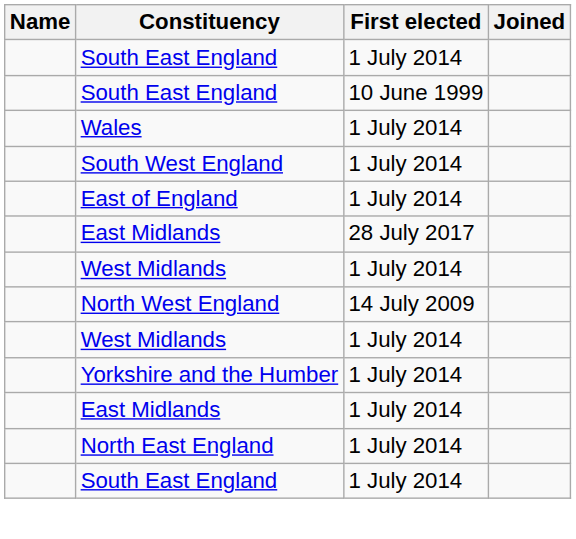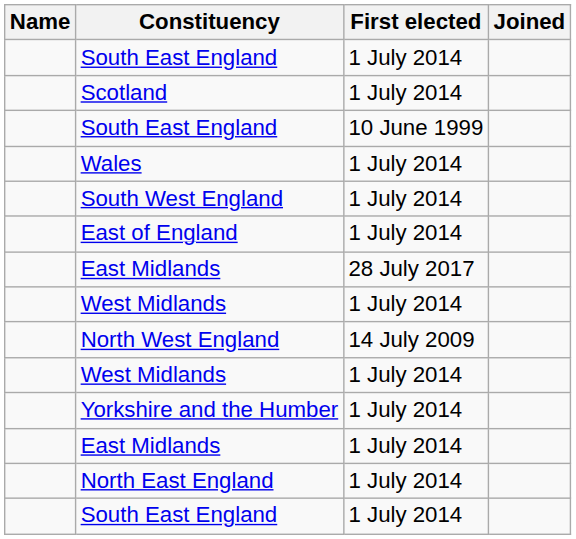 <table class="wikitable sortable mw-collapsible">
 <tr>
 <th>Name</th>
 <th>Constituency</th>
 <th>First elected</th>
 <th>Joined</th>
 </tr>
 <tr>
 <td></td>
 <td><a href='#'>South East England</a></td>
+<td>1 July 2014</td>
+<td></td>
+</tr>
+<tr>
+<td></td>
+<td><a href='#'>Scotland</a></td>
 <td>1 July 2014</td>
 <td></td>
 </tr>
 <tr>
 <td></td>
 <td><a href='#'>South East England</a></td>
 <td>10 June 1999</td>
 <td></td>
 </tr>
 <tr>
 <td></td>
 <td><a href='#'>Wales</a></td>
 <td>1 July 2014</td>
 <td></td>
 </tr>
 <tr>
 <td></td>
 <td><a href='#'>South West England</a></td>
 <td>1 July 2014</td>
 <td></td>
 </tr>
 <tr>
 <td></td>
 <td><a href='#'>East of England</a></td>
 <td>1 July 2014</td>
 <td></td>
 </tr>
 <tr>
 <td></td>
 <td><a href='#'>East Midlands</a></td>
 <td>28 July 2017</td>
 <td></td>
 </tr>
 <tr>
 <td></td>
 <td><a href='#'>West Midlands</a></td>
 <td>1 July 2014</td>
 <td></td>
 </tr>
 <tr>
 <td></td>
 <td><a href='#'>North West England</a></td>
 <td>14 July 2009</td>
 <td></td>
 </tr>
 <tr>
 <td></td>
 <td><a href='#'>West Midlands</a></td>
 <td>1 July 2014</td>
 <td></td>
 </tr>
 <tr>
 <td></td>
 <td><a href='#'>Yorkshire and the Humber</a></td>
 <td>1 July 2014</td>
 <td></td>
 </tr>
 <tr>
 <td></td>
 <td><a href='#'>East Midlands</a></td>
 <td>1 July 2014</td>
 <td></td>
 </tr>
 <tr>
 <td></td>
 <td><a href='#'>North East England</a></td>
 <td>1 July 2014</td>
 <td></td>
 </tr>
 <tr>
 <td></td>
 <td><a href='#'>South East England</a></td>
 <td>1 July 2014</td>
 <td></td>
 </tr>
 </table>
